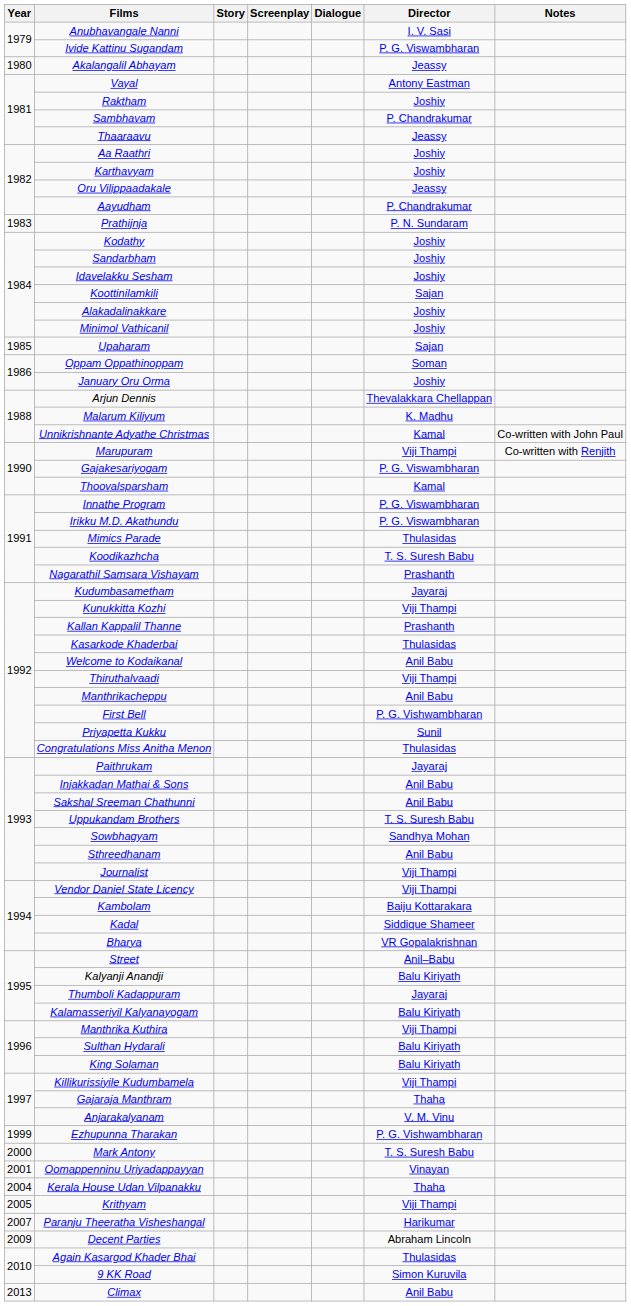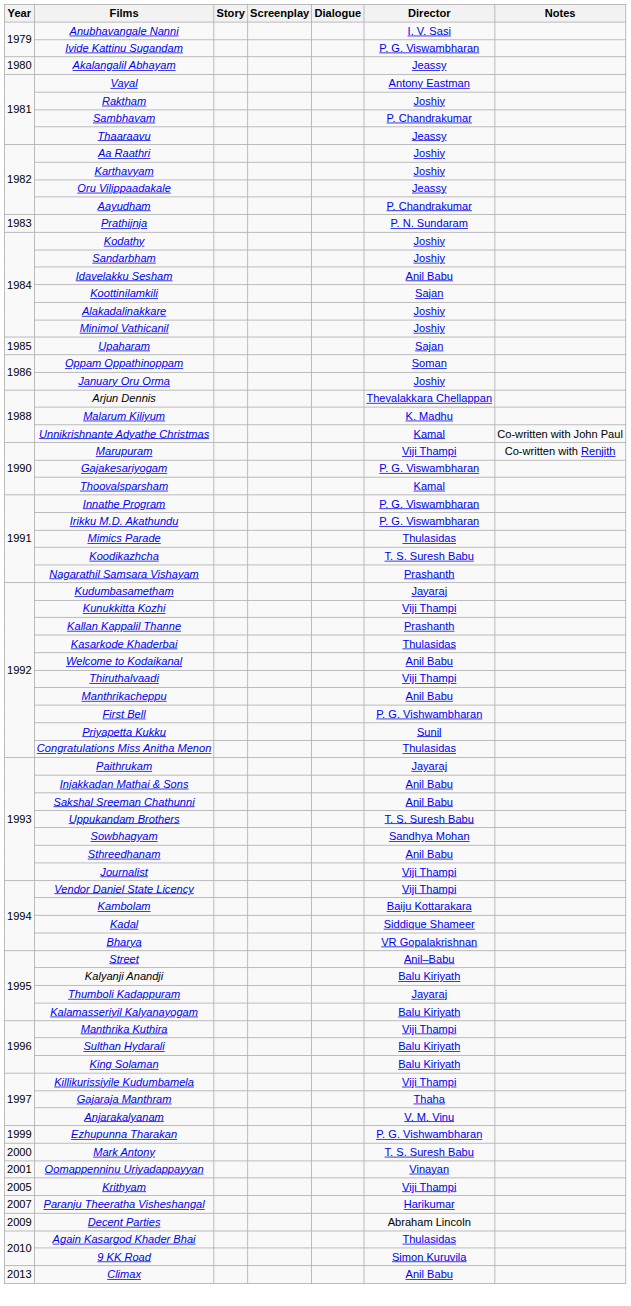 <table class="wikitable" style="text-align:center;font-size:90%;">
 <tr style="vertical-align:bottom;">
 <th>Year</th>
 <th>Films</th>
 <th>Story</th>
 <th>Screenplay</th>
 <th>Dialogue</th>
 <th>Director</th>
 <th>Notes</th>
 </tr>
 <tr>
 <td rowspan="2">1979</td>
 <td><em><a href='#'>Anubhavangale Nanni</a></em></td>
 <td></td>
 <td></td>
 <td></td>
 <td><a href='#'>I. V. Sasi</a></td>
 <td></td>
 </tr>
 <tr>
 <td><em><a href='#'>Ivide Kattinu Sugandam</a></em></td>
 <td></td>
 <td></td>
 <td></td>
 <td><a href='#'>P. G. Viswambharan</a></td>
 <td></td>
 </tr>
 <tr>
 <td>1980</td>
 <td><em><a href='#'>Akalangalil Abhayam</a></em></td>
 <td></td>
 <td></td>
 <td></td>
 <td><a href='#'>Jeassy</a></td>
 <td></td>
 </tr>
 <tr>
 <td rowspan="4">1981</td>
 <td><em><a href='#'>Vayal</a></em></td>
 <td></td>
 <td></td>
 <td></td>
 <td><a href='#'>Antony Eastman</a></td>
 <td></td>
 </tr>
 <tr>
 <td><em><a href='#'>Raktham</a></em></td>
 <td></td>
 <td></td>
 <td></td>
 <td><a href='#'>Joshiy</a></td>
 <td></td>
 </tr>
 <tr>
 <td><em><a href='#'>Sambhavam</a></em></td>
 <td></td>
 <td></td>
 <td></td>
 <td><a href='#'>P. Chandrakumar</a></td>
 <td></td>
 </tr>
 <tr>
 <td><em><a href='#'>Thaaraavu</a></em></td>
 <td></td>
 <td></td>
 <td></td>
 <td><a href='#'>Jeassy</a></td>
 <td></td>
 </tr>
 <tr>
 <td rowspan="4">1982</td>
 <td><em><a href='#'>Aa Raathri</a></em></td>
 <td></td>
 <td></td>
 <td></td>
 <td><a href='#'>Joshiy</a></td>
 <td></td>
 </tr>
 <tr>
 <td><em><a href='#'>Karthavyam</a></em></td>
 <td></td>
 <td></td>
 <td></td>
 <td><a href='#'>Joshiy</a></td>
 <td></td>
 </tr>
 <tr>
 <td><em><a href='#'>Oru Vilippaadakale</a></em></td>
 <td></td>
 <td></td>
 <td></td>
 <td><a href='#'>Jeassy</a></td>
 <td></td>
 </tr>
 <tr>
 <td><em><a href='#'>Aayudham</a></em></td>
 <td></td>
 <td></td>
 <td></td>
 <td><a href='#'>P. Chandrakumar</a></td>
 <td></td>
 </tr>
 <tr>
 <td>1983</td>
 <td><em><a href='#'>Prathijnja</a></em></td>
 <td></td>
 <td></td>
 <td></td>
 <td><a href='#'>P. N. Sundaram</a></td>
 <td></td>
 </tr>
 <tr>
 <td rowspan="6">1984</td>
 <td><em><a href='#'>Kodathy</a></em></td>
 <td></td>
 <td></td>
 <td></td>
 <td><a href='#'>Joshiy</a></td>
 <td></td>
 </tr>
 <tr>
 <td><em><a href='#'>Sandarbham</a></em></td>
 <td></td>
 <td></td>
 <td></td>
 <td><a href='#'>Joshiy</a></td>
 <td></td>
 </tr>
 <tr>
 <td><em><a href='#'>Idavelakku Sesham</a></em></td>
 <td></td>
 <td></td>
 <td></td>
-<td><a href='#'>Joshiy</a></td>
+<td><a href='#'>Anil Babu</a></td>
 <td></td>
 </tr>
 <tr>
 <td><em><a href='#'>Koottinilamkili</a></em></td>
 <td></td>
 <td></td>
 <td></td>
 <td><a href='#'>Sajan</a></td>
 <td></td>
 </tr>
 <tr>
 <td><em><a href='#'>Alakadalinakkare</a></em></td>
 <td></td>
 <td></td>
 <td></td>
 <td><a href='#'>Joshiy</a></td>
 <td></td>
 </tr>
 <tr>
 <td><em><a href='#'>Minimol Vathicanil</a></em></td>
 <td></td>
 <td></td>
 <td></td>
 <td><a href='#'>Joshiy</a></td>
 <td></td>
 </tr>
 <tr>
 <td rowspan='1'>1985</td>
 <td><em><a href='#'>Upaharam</a></em></td>
 <td></td>
 <td></td>
 <td></td>
 <td><a href='#'>Sajan</a></td>
 <td></td>
 </tr>
 <tr>
 <td rowspan="2">1986</td>
 <td><em><a href='#'>Oppam Oppathinoppam</a></em></td>
 <td></td>
 <td></td>
 <td></td>
 <td><a href='#'>Soman</a></td>
 <td></td>
 </tr>
 <tr>
 <td><em><a href='#'>January Oru Orma</a></em></td>
 <td></td>
 <td></td>
 <td></td>
 <td><a href='#'>Joshiy</a></td>
 <td></td>
 </tr>
 <tr>
 <td rowspan="3">1988</td>
 <td><em>Arjun Dennis</em></td>
 <td></td>
 <td></td>
 <td></td>
 <td><a href='#'>Thevalakkara Chellappan</a></td>
 <td></td>
 </tr>
 <tr>
 <td><em><a href='#'>Malarum Kiliyum</a></em></td>
 <td></td>
 <td></td>
 <td></td>
 <td><a href='#'>K. Madhu</a></td>
 <td></td>
 </tr>
 <tr>
 <td><em><a href='#'>Unnikrishnante Adyathe Christmas</a></em></td>
 <td></td>
 <td></td>
 <td></td>
 <td><a href='#'>Kamal</a></td>
 <td>Co-written with John Paul</td>
 </tr>
 <tr>
 <td rowspan='3'>1990</td>
 <td><em><a href='#'>Marupuram</a></em></td>
 <td></td>
 <td></td>
 <td></td>
 <td><a href='#'>Viji Thampi</a></td>
 <td>Co-written with <a href='#'>Renjith</a></td>
 </tr>
 <tr>
 <td><em><a href='#'>Gajakesariyogam</a></em></td>
 <td></td>
 <td></td>
 <td></td>
 <td><a href='#'>P. G. Viswambharan</a></td>
 <td></td>
 </tr>
 <tr>
 <td><em><a href='#'>Thoovalsparsham</a></em></td>
 <td></td>
 <td></td>
 <td></td>
 <td><a href='#'>Kamal</a></td>
 <td></td>
 </tr>
 <tr>
 <td rowspan="5">1991</td>
 <td><em><a href='#'>Innathe Program</a></em></td>
 <td></td>
 <td></td>
 <td></td>
 <td><a href='#'>P. G. Viswambharan</a></td>
 <td></td>
 </tr>
 <tr>
 <td><em><a href='#'>Irikku M.D. Akathundu</a></em></td>
 <td></td>
 <td></td>
 <td></td>
 <td><a href='#'>P. G. Viswambharan</a></td>
 <td></td>
 </tr>
 <tr>
 <td><em><a href='#'>Mimics Parade</a></em></td>
 <td></td>
 <td></td>
 <td></td>
 <td><a href='#'>Thulasidas</a></td>
 <td></td>
 </tr>
 <tr>
 <td><em><a href='#'>Koodikazhcha</a></em></td>
 <td></td>
 <td></td>
 <td></td>
 <td><a href='#'>T. S. Suresh Babu</a></td>
 <td></td>
 </tr>
 <tr>
 <td><em><a href='#'>Nagarathil Samsara Vishayam</a></em></td>
 <td></td>
 <td></td>
 <td></td>
 <td><a href='#'>Prashanth</a></td>
 <td></td>
 </tr>
 <tr>
 <td rowspan="10">1992</td>
 <td><em><a href='#'>Kudumbasametham</a></em></td>
 <td></td>
 <td></td>
 <td></td>
 <td><a href='#'>Jayaraj</a></td>
 <td></td>
 </tr>
 <tr>
 <td><em><a href='#'>Kunukkitta Kozhi</a></em></td>
 <td></td>
 <td></td>
 <td></td>
 <td><a href='#'>Viji Thampi</a></td>
 <td></td>
 </tr>
 <tr>
 <td><em><a href='#'>Kallan Kappalil Thanne</a></em></td>
 <td></td>
 <td></td>
 <td></td>
 <td><a href='#'>Prashanth</a></td>
 <td></td>
 </tr>
 <tr>
 <td><em><a href='#'>Kasarkode Khaderbai</a></em></td>
 <td></td>
 <td></td>
 <td></td>
 <td><a href='#'>Thulasidas</a></td>
 <td></td>
 </tr>
 <tr>
 <td><em><a href='#'>Welcome to Kodaikanal</a></em></td>
 <td></td>
 <td></td>
 <td></td>
 <td><a href='#'>Anil Babu</a></td>
 <td></td>
 </tr>
 <tr>
 <td><em><a href='#'>Thiruthalvaadi</a></em></td>
 <td></td>
 <td></td>
 <td></td>
 <td><a href='#'>Viji Thampi</a></td>
 <td></td>
 </tr>
 <tr>
 <td><em><a href='#'>Manthrikacheppu</a></em></td>
 <td></td>
 <td></td>
 <td></td>
 <td><a href='#'>Anil Babu</a></td>
 <td></td>
 </tr>
 <tr>
 <td><em><a href='#'> First Bell</a></em></td>
 <td></td>
 <td></td>
 <td></td>
 <td><a href='#'>P. G. Vishwambharan</a></td>
 <td></td>
 </tr>
 <tr>
 <td><em><a href='#'>Priyapetta Kukku</a></em></td>
 <td></td>
 <td></td>
 <td></td>
 <td><a href='#'>Sunil</a></td>
 <td></td>
 </tr>
 <tr>
 <td><em><a href='#'>Congratulations Miss Anitha Menon</a></em></td>
 <td></td>
 <td></td>
 <td></td>
 <td><a href='#'>Thulasidas</a></td>
 <td></td>
 </tr>
 <tr>
 <td rowspan='7'>1993</td>
 <td><em><a href='#'>Paithrukam</a></em></td>
 <td></td>
 <td></td>
 <td></td>
 <td><a href='#'>Jayaraj</a></td>
 <td></td>
 </tr>
 <tr>
 <td><em><a href='#'>Injakkadan Mathai & Sons</a></em></td>
 <td></td>
 <td></td>
 <td></td>
 <td><a href='#'>Anil Babu</a></td>
 <td></td>
 </tr>
 <tr>
 <td><em><a href='#'>Sakshal Sreeman Chathunni</a></em></td>
 <td></td>
 <td></td>
 <td></td>
 <td><a href='#'>Anil Babu</a></td>
 <td></td>
 </tr>
 <tr>
 <td><em><a href='#'>Uppukandam Brothers</a></em></td>
 <td></td>
 <td></td>
 <td></td>
 <td><a href='#'>T. S. Suresh Babu</a></td>
 <td></td>
 </tr>
 <tr>
 <td><em><a href='#'>Sowbhagyam</a></em></td>
 <td></td>
 <td></td>
 <td></td>
 <td><a href='#'>Sandhya Mohan</a></td>
 <td></td>
 </tr>
 <tr>
 <td><em><a href='#'> Sthreedhanam</a></em></td>
 <td></td>
 <td></td>
 <td></td>
 <td><a href='#'>Anil Babu</a></td>
 <td></td>
 </tr>
 <tr>
 <td><em><a href='#'> Journalist</a></em></td>
 <td></td>
 <td></td>
 <td></td>
 <td><a href='#'>Viji Thampi</a></td>
 <td></td>
 </tr>
 <tr>
 <td rowspan="4">1994</td>
 <td><em><a href='#'>Vendor Daniel State Licency</a></em></td>
 <td></td>
 <td></td>
 <td></td>
 <td><a href='#'>Viji Thampi</a></td>
 <td></td>
 </tr>
 <tr>
 <td><em><a href='#'>Kambolam</a></em></td>
 <td></td>
 <td></td>
 <td></td>
 <td><a href='#'>Baiju Kottarakara</a></td>
 <td></td>
 </tr>
 <tr>
 <td><em><a href='#'> Kadal</a></em></td>
 <td></td>
 <td></td>
 <td></td>
 <td><a href='#'>Siddique Shameer</a></td>
 <td></td>
 </tr>
 <tr>
 <td><em><a href='#'> Bharya</a></em></td>
 <td></td>
 <td></td>
 <td></td>
 <td><a href='#'>VR Gopalakrishnan</a></td>
 <td></td>
 </tr>
 <tr>
 <td rowspan="4">1995</td>
 <td><em><a href='#'>Street</a></em></td>
 <td></td>
 <td></td>
 <td></td>
 <td><a href='#'>Anil–Babu</a></td>
 <td></td>
 </tr>
 <tr>
 <td><em>Kalyanji Anandji</em></td>
 <td></td>
 <td></td>
 <td></td>
 <td><a href='#'>Balu Kiriyath</a></td>
 <td></td>
 </tr>
 <tr>
 <td><em><a href='#'>Thumboli Kadappuram</a></em></td>
 <td></td>
 <td></td>
 <td></td>
 <td><a href='#'>Jayaraj</a></td>
 <td></td>
 </tr>
 <tr>
 <td><em><a href='#'>Kalamasseriyil Kalyanayogam</a></em></td>
 <td></td>
 <td></td>
 <td></td>
 <td><a href='#'>Balu Kiriyath</a></td>
 <td></td>
 </tr>
 <tr>
 <td rowspan="3">1996</td>
 <td><em><a href='#'>Manthrika Kuthira</a></em></td>
 <td></td>
 <td></td>
 <td></td>
 <td><a href='#'>Viji Thampi</a></td>
 <td></td>
 </tr>
 <tr>
 <td><em><a href='#'>Sulthan Hydarali</a></em></td>
 <td></td>
 <td></td>
 <td></td>
 <td><a href='#'>Balu Kiriyath</a></td>
 <td></td>
 </tr>
 <tr>
 <td><em><a href='#'>King Solaman</a></em></td>
 <td></td>
 <td></td>
 <td></td>
 <td><a href='#'>Balu Kiriyath</a></td>
 <td></td>
 </tr>
 <tr>
 <td rowspan="3">1997</td>
 <td><em><a href='#'>Killikurissiyile Kudumbamela</a></em></td>
 <td></td>
 <td></td>
 <td></td>
 <td><a href='#'>Viji Thampi</a></td>
 <td></td>
 </tr>
 <tr>
 <td><em><a href='#'>Gajaraja Manthram</a></em></td>
 <td></td>
 <td></td>
 <td></td>
 <td><a href='#'>Thaha</a></td>
 <td></td>
 </tr>
 <tr>
 <td><em><a href='#'>Anjarakalyanam</a></em></td>
 <td></td>
 <td></td>
 <td></td>
 <td><a href='#'>V. M. Vinu</a></td>
 <td></td>
 </tr>
 <tr>
 <td rowspan='1'>1999</td>
 <td><em><a href='#'>Ezhupunna Tharakan</a></em></td>
 <td></td>
 <td></td>
 <td></td>
 <td><a href='#'>P. G. Vishwambharan</a></td>
 <td></td>
 </tr>
 <tr>
 <td rowspan='1'>2000</td>
 <td><em><a href='#'> Mark Antony</a></em></td>
 <td></td>
 <td></td>
 <td></td>
 <td><a href='#'>T. S. Suresh Babu</a></td>
 <td></td>
 </tr>
 <tr>
 <td rowspan='1'>2001</td>
 <td><em><a href='#'>Oomappenninu Uriyadappayyan</a></em></td>
 <td></td>
 <td></td>
 <td></td>
 <td><a href='#'>Vinayan</a></td>
 <td></td>
 </tr>
 <tr>
-<td rowspan='1'>2004</td>
-<td><em><a href='#'>Kerala House Udan Vilpanakku</a></em></td>
-<td></td>
-<td></td>
-<td></td>
-<td><a href='#'>Thaha</a></td>
-<td></td>
-</tr>
-<tr>
 <td rowspan='1'>2005</td>
 <td><em><a href='#'>Krithyam</a></em></td>
 <td></td>
 <td></td>
 <td></td>
 <td><a href='#'>Viji Thampi</a></td>
 <td></td>
 </tr>
 <tr>
 <td rowspan='1'>2007</td>
 <td><em><a href='#'>Paranju Theeratha Visheshangal</a></em></td>
 <td></td>
 <td></td>
 <td></td>
 <td><a href='#'>Harikumar</a></td>
 <td></td>
 </tr>
 <tr>
 <td rowspan='1'>2009</td>
 <td><em><a href='#'>Decent Parties</a></em></td>
 <td></td>
 <td></td>
 <td></td>
 <td>Abraham Lincoln</td>
 <td></td>
 </tr>
 <tr>
 <td rowspan='2'>2010</td>
 <td><em><a href='#'>Again Kasargod Khader Bhai</a></em></td>
 <td></td>
 <td></td>
 <td></td>
 <td><a href='#'>Thulasidas</a></td>
 <td></td>
 </tr>
 <tr>
 <td><em><a href='#'>9 KK Road</a></em></td>
 <td></td>
 <td></td>
 <td></td>
 <td><a href='#'>Simon Kuruvila</a></td>
 <td></td>
 </tr>
 <tr>
 <td>2013</td>
 <td><em><a href='#'> Climax</a></em></td>
 <td></td>
 <td></td>
 <td></td>
 <td><a href='#'>Anil Babu</a></td>
 <td></td>
 </tr>
 </table>
